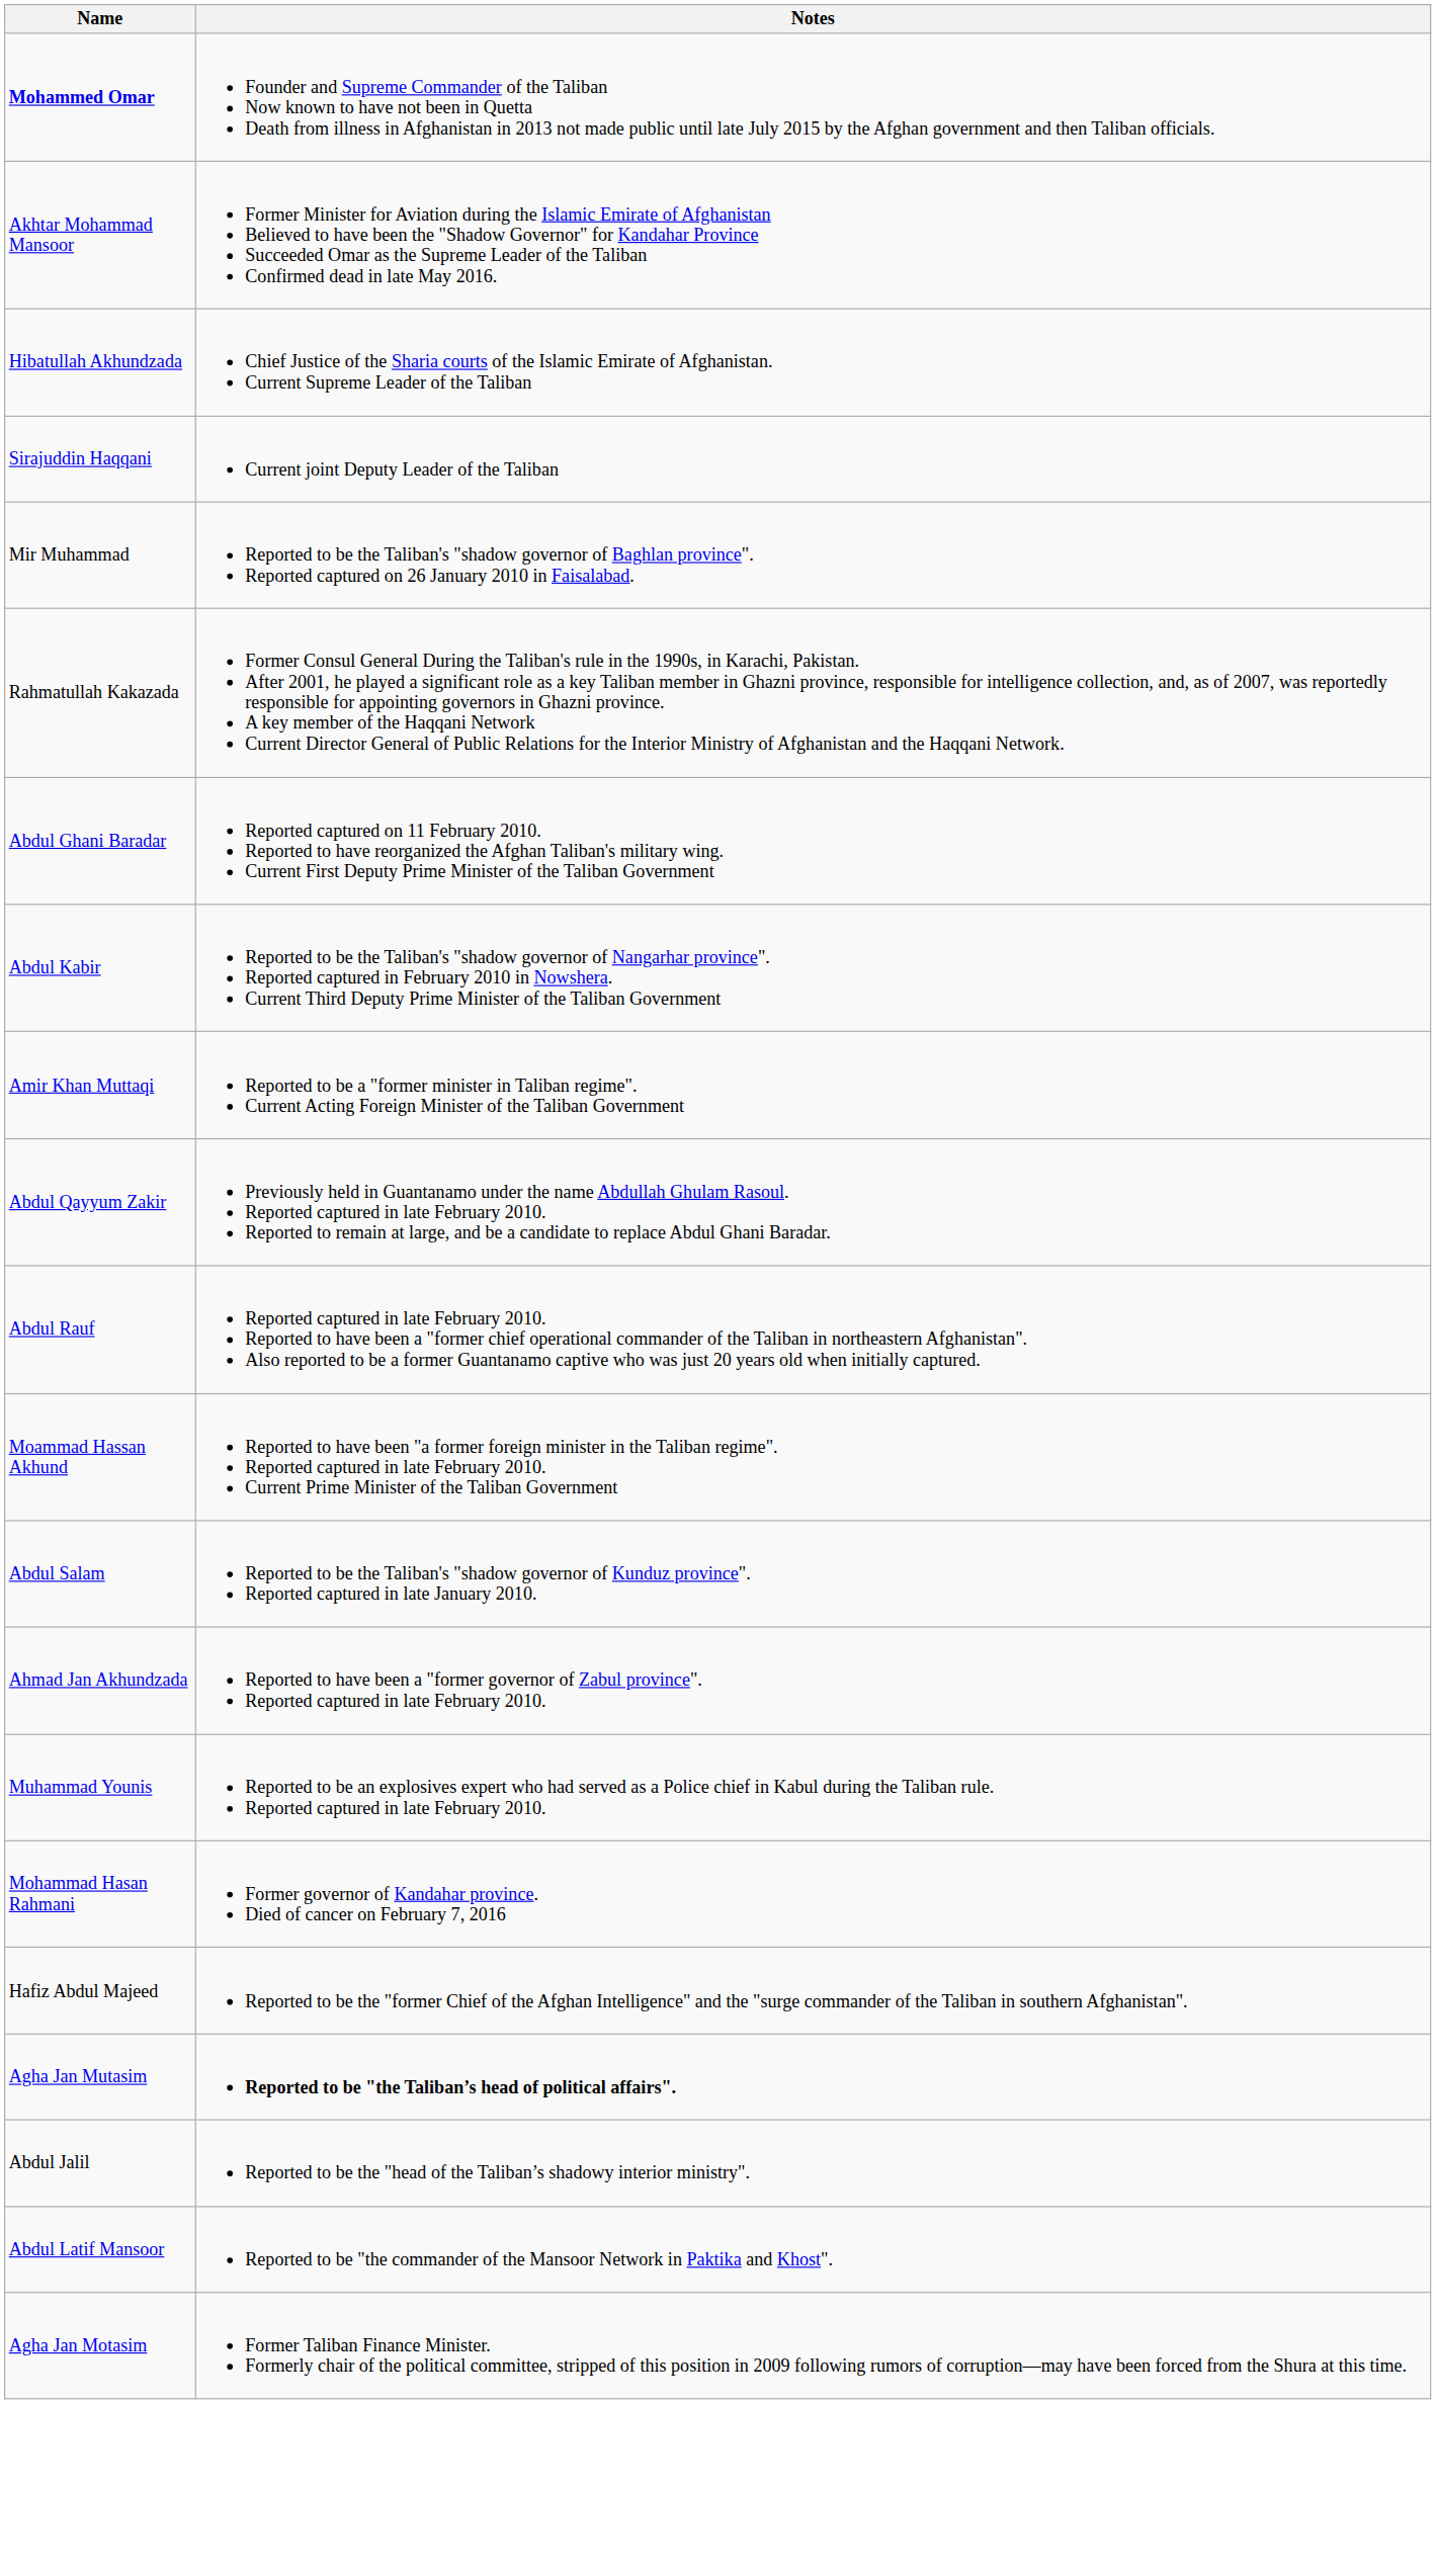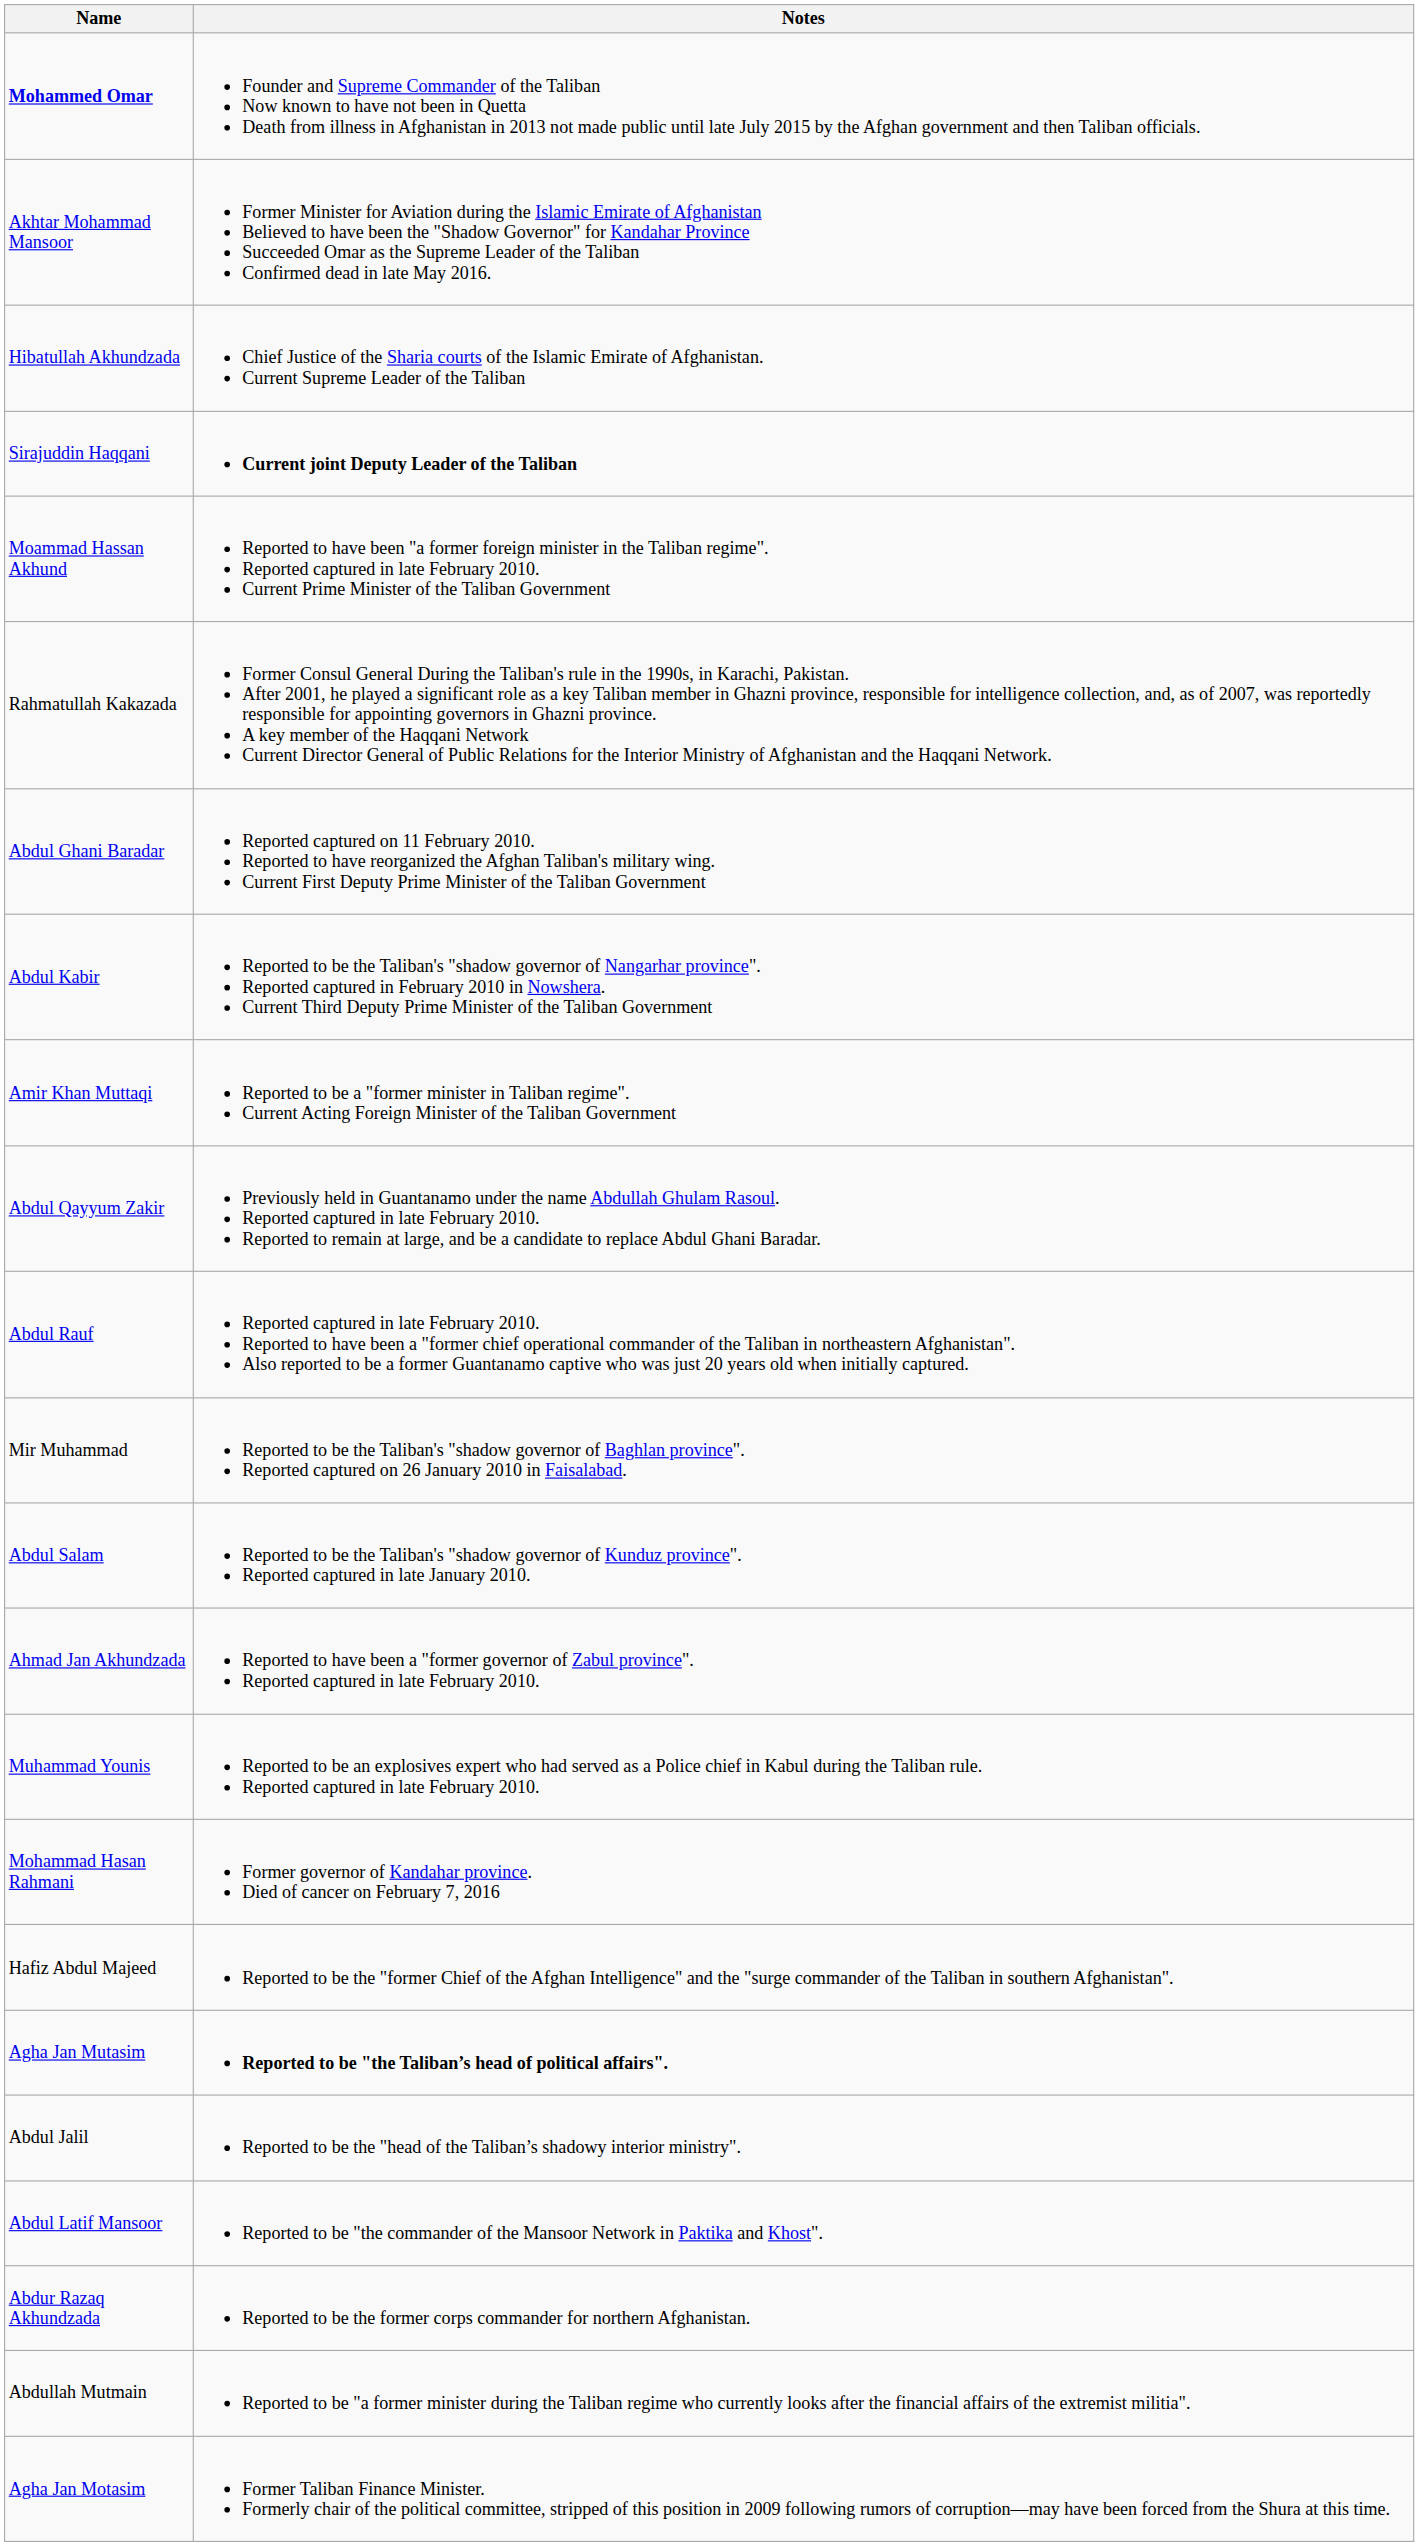 <table class="wikitable sortable">
 <tr>
 <th><strong>Name</strong></th>
 <th><strong>Notes</strong></th>
 </tr>
 <tr>
 <td><strong><a href='#'>Mohammed Omar</a></strong></td>
 <td><br><ul><li>Founder and <a href='#'>Supreme Commander</a> of the Taliban</li><li>Now known to have not been in Quetta</li><li>Death from illness in Afghanistan in 2013 not made public until late July 2015 by the Afghan government and then Taliban officials.</li></ul></td>
 </tr>
 <tr>
 <td><a href='#'>Akhtar Mohammad Mansoor</a></td>
 <td><br><ul><li>Former Minister for Aviation during the <a href='#'>Islamic Emirate of Afghanistan</a></li><li>Believed to have been the "Shadow Governor" for <a href='#'>Kandahar Province</a></li><li>Succeeded Omar as the Supreme Leader of the Taliban</li><li>Confirmed dead in late May 2016.</li></ul></td>
 </tr>
 <tr>
 <td><a href='#'>Hibatullah Akhundzada</a></td>
 <td><br><ul><li>Chief Justice of the <a href='#'>Sharia courts</a> of the Islamic Emirate of Afghanistan.</li><li>Current Supreme Leader of the Taliban</li></ul></td>
 </tr>
 <tr>
 <td><a href='#'>Sirajuddin Haqqani</a></td>
-<td><br><ul><li>Current joint Deputy Leader of the Taliban</li></ul></td>
+<td><strong><br><ul><li>Current joint Deputy Leader of the Taliban</li></ul></strong></td>
 </tr>
 <tr>
-<td>Mir Muhammad</td>
-<td><br><ul><li>Reported to be the Taliban's "shadow governor of <a href='#'>Baghlan province</a>".</li><li>Reported captured on 26 January 2010 in <a href='#'>Faisalabad</a>.</li></ul></td>
+<td><a href='#'>Moammad Hassan Akhund</a></td>
+<td><br><ul><li>Reported to have been "a former foreign minister in the Taliban regime".</li><li>Reported captured in late February 2010.</li><li>Current Prime Minister of the Taliban Government</li></ul></td>
 </tr>
 <tr>
 <td>Rahmatullah Kakazada</td>
 <td><br><ul><li>Former Consul General During the Taliban's rule in the 1990s, in Karachi, Pakistan.</li><li>After 2001, he played a significant role as a key Taliban member in Ghazni province, responsible for intelligence collection, and, as of 2007, was reportedly responsible for appointing governors in Ghazni province.</li><li>A key member of the Haqqani Network</li><li>Current Director General of Public Relations for the Interior Ministry of Afghanistan and the Haqqani Network.</li></ul></td>
 </tr>
 <tr>
 <td><a href='#'>Abdul Ghani Baradar</a></td>
 <td><br><ul><li>Reported captured on 11 February 2010.</li><li>Reported to have reorganized the Afghan Taliban's military wing.</li><li>Current First Deputy Prime Minister of the Taliban Government</li></ul></td>
 </tr>
 <tr>
 <td><a href='#'>Abdul Kabir</a></td>
 <td><br><ul><li>Reported to be the Taliban's "shadow governor of <a href='#'>Nangarhar province</a>".</li><li>Reported captured in February 2010 in <a href='#'>Nowshera</a>.</li><li>Current Third Deputy Prime Minister of the Taliban Government</li></ul></td>
 </tr>
 <tr>
 <td><a href='#'>Amir Khan Muttaqi</a></td>
 <td><br><ul><li>Reported to be a "former minister in Taliban regime".</li><li>Current Acting Foreign Minister of the Taliban Government</li></ul></td>
 </tr>
 <tr>
 <td><a href='#'>Abdul Qayyum Zakir</a></td>
 <td><br><ul><li>Previously held in Guantanamo under the name <a href='#'>Abdullah Ghulam Rasoul</a>.</li><li>Reported captured in late February 2010.</li><li>Reported to remain at large, and be a candidate to replace Abdul Ghani Baradar.</li></ul></td>
 </tr>
 <tr>
 <td><a href='#'>Abdul Rauf</a></td>
 <td><br><ul><li>Reported captured in late February 2010.</li><li>Reported to have been a "former chief operational commander of the Taliban in northeastern Afghanistan".</li><li>Also reported to be a former Guantanamo captive who was just 20 years old when initially captured.</li></ul></td>
 </tr>
 <tr>
-<td><a href='#'>Moammad Hassan Akhund</a></td>
-<td><br><ul><li>Reported to have been "a former foreign minister in the Taliban regime".</li><li>Reported captured in late February 2010.</li><li>Current Prime Minister of the Taliban Government</li></ul></td>
+<td>Mir Muhammad</td>
+<td><br><ul><li>Reported to be the Taliban's "shadow governor of <a href='#'>Baghlan province</a>".</li><li>Reported captured on 26 January 2010 in <a href='#'>Faisalabad</a>.</li></ul></td>
 </tr>
 <tr>
 <td><a href='#'>Abdul Salam</a></td>
 <td><br><ul><li>Reported to be the Taliban's "shadow governor of <a href='#'>Kunduz province</a>".</li><li>Reported captured in late January 2010.</li></ul></td>
 </tr>
 <tr>
 <td><a href='#'>Ahmad Jan Akhundzada</a></td>
 <td><br><ul><li>Reported to have been a "former governor of <a href='#'>Zabul province</a>".</li><li>Reported captured in late February 2010.</li></ul></td>
 </tr>
 <tr>
 <td><a href='#'>Muhammad Younis</a></td>
 <td><br><ul><li>Reported to be an explosives expert who had served as a Police chief in Kabul during the Taliban rule.</li><li>Reported captured in late February 2010.</li></ul></td>
 </tr>
 <tr>
 <td><a href='#'>Mohammad Hasan Rahmani</a></td>
 <td><br><ul><li>Former governor of <a href='#'>Kandahar province</a>.</li><li>Died of cancer on February 7, 2016</li></ul></td>
 </tr>
 <tr>
 <td>Hafiz Abdul Majeed</td>
 <td><br><ul><li>Reported to be the "former Chief of the Afghan Intelligence" and the "surge commander of the Taliban in southern Afghanistan".</li></ul></td>
 </tr>
 <tr>
 <td><a href='#'>Agha Jan Mutasim</a></td>
 <td><strong><br><ul><li>Reported to be "the Taliban’s head of political affairs".</li></ul></strong></td>
 </tr>
 <tr>
 <td>Abdul Jalil</td>
 <td><br><ul><li>Reported to be the "head of the Taliban’s shadowy interior ministry".</li></ul></td>
 </tr>
 <tr>
 <td><a href='#'>Abdul Latif Mansoor</a></td>
 <td><br><ul><li>Reported to be "the commander of the Mansoor Network in <a href='#'>Paktika</a> and <a href='#'>Khost</a>".</li></ul></td>
 </tr>
 <tr>
+<td><a href='#'>Abdur Razaq Akhundzada</a></td>
+<td><br><ul><li>Reported to be the former corps commander for northern Afghanistan.</li></ul></td>
+</tr>
+<tr>
+<td>Abdullah Mutmain</td>
+<td><br><ul><li>Reported to be "a former minister during the Taliban regime who currently looks after the financial affairs of the extremist militia".</li></ul></td>
+</tr>
+<tr>
 <td><a href='#'>Agha Jan Motasim</a></td>
 <td><br><ul><li>Former Taliban Finance Minister.</li><li>Formerly chair of the political committee, stripped of this position in 2009 following rumors of corruption—may have been forced from the Shura at this time.</li></ul></td>
 </tr>
 </table>
